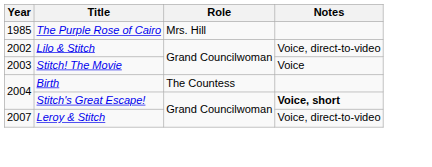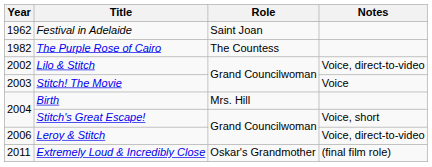 <table class="wikitable sortable">
 <tr>
 <th>Year</th>
 <th>Title</th>
 <th>Role</th>
 <th>Notes</th>
 </tr>
 <tr>
-<td>1985</td>
+<td>1962</td>
+<td><em>Festival in Adelaide</em></td>
+<td>Saint Joan</td>
+<td></td>
+</tr>
+<tr>
+<td>1982</td>
 <td data-sort-value="Purple Rose of Cairo, The"><em><a href='#'>The Purple Rose of Cairo</a></em></td>
-<td>Mrs. Hill</td>
+<td>The Countess</td>
 <td></td>
 </tr>
 <tr>
 <td>2002</td>
 <td><em><a href='#'>Lilo & Stitch</a></em></td>
 <td rowspan="2">Grand Councilwoman</td>
 <td>Voice, direct-to-video</td>
 </tr>
 <tr>
 <td>2003</td>
 <td><em><a href='#'>Stitch! The Movie</a></em></td>
 <td>Voice</td>
 </tr>
 <tr>
 <td rowspan="2">2004</td>
 <td><em><a href='#'>Birth</a></em></td>
-<td>The Countess</td>
+<td>Mrs. Hill</td>
 <td></td>
 </tr>
 <tr>
 <td><em><a href='#'>Stitch's Great Escape!</a></em></td>
 <td rowspan="2">Grand Councilwoman</td>
-<td><strong>Voice, short</strong></td>
+<td>Voice, short</td>
 </tr>
 <tr>
-<td>2007</td>
+<td>2006</td>
 <td><em><a href='#'>Leroy & Stitch</a></em></td>
 <td>Voice, direct-to-video</td>
 </tr>
+<tr>
+<td>2011</td>
+<td><em><a href='#'>Extremely Loud & Incredibly Close</a></em></td>
+<td>Oskar's Grandmother</td>
+<td>(final film role)</td>
+</tr>
 </table>
